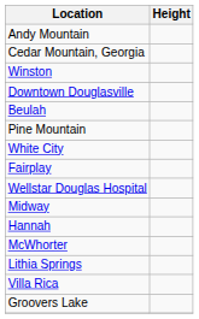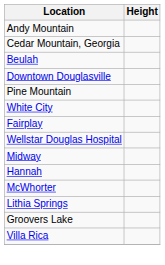 <table class="wikitable sortable">
 <tr>
 <th>Location</th>
 <th>Height</th>
 </tr>
 <tr>
 <td>Andy Mountain</td>
 <td></td>
 </tr>
 <tr>
 <td>Cedar Mountain, Georgia</td>
 <td></td>
 </tr>
 <tr>
-<td><a href='#'>Winston</a></td>
+<td><a href='#'>Beulah</a></td>
 <td></td>
 </tr>
 <tr>
 <td><a href='#'>Downtown Douglasville</a></td>
-<td></td>
-</tr>
-<tr>
-<td><a href='#'>Beulah</a></td>
 <td></td>
 </tr>
 <tr>
 <td>Pine Mountain</td>
 <td></td>
 </tr>
 <tr>
 <td><a href='#'>White City</a></td>
 <td></td>
 </tr>
 <tr>
 <td><a href='#'>Fairplay</a></td>
 <td></td>
 </tr>
 <tr>
 <td><a href='#'>Wellstar Douglas Hospital</a></td>
 <td></td>
 </tr>
 <tr>
 <td><a href='#'>Midway</a></td>
 <td></td>
 </tr>
 <tr>
 <td><a href='#'>Hannah</a></td>
 <td></td>
 </tr>
 <tr>
 <td><a href='#'>McWhorter</a></td>
 <td></td>
 </tr>
 <tr>
 <td><a href='#'>Lithia Springs</a></td>
 <td></td>
 </tr>
 <tr>
-<td><a href='#'>Villa Rica</a></td>
+<td>Groovers Lake</td>
 <td></td>
 </tr>
 <tr>
-<td>Groovers Lake</td>
+<td><a href='#'>Villa Rica</a></td>
 <td></td>
 </tr>
 <tr>
 </tr>
 </table>
